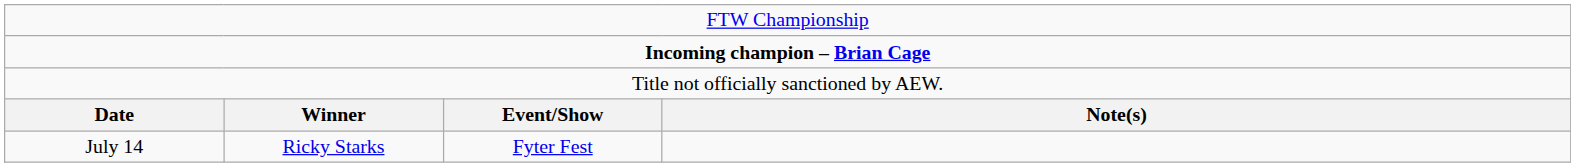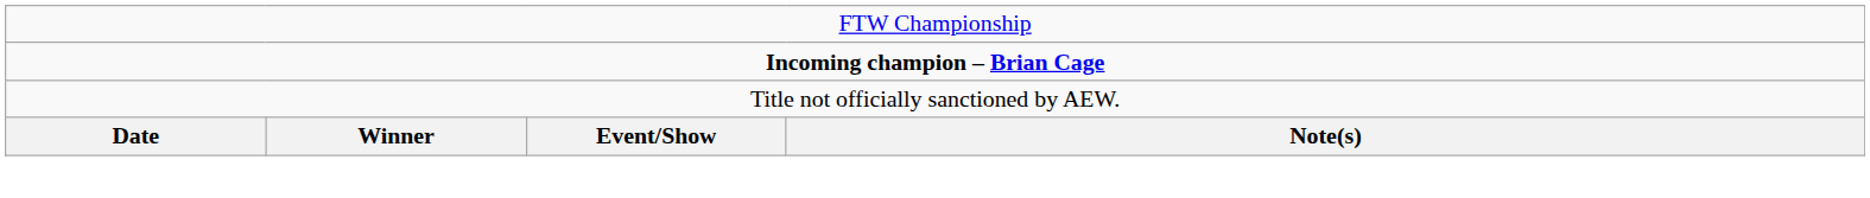 <table class="wikitable" style="text-align:center; width:100%;">
 <tr>
 <td colspan="4" style="text-align: center;"><a href='#'>FTW Championship</a></td>
 </tr>
 <tr>
 <td colspan="4" style="text-align: center;"><strong>Incoming champion – <a href='#'>Brian Cage</a></strong></td>
 </tr>
 <tr>
 <td colspan="4">Title not officially sanctioned by AEW.</td>
 </tr>
 <tr>
 <th width=14%>Date</th>
 <th width=14%>Winner</th>
 <th width=14%>Event/Show</th>
 <th width=58%>Note(s)</th>
 </tr>
-<tr>
-<td>July 14</td>
-<td><a href='#'>Ricky Starks</a></td>
-<td><a href='#'>Fyter Fest</a><br></td>
-<td></td>
-</tr>
 </table>
